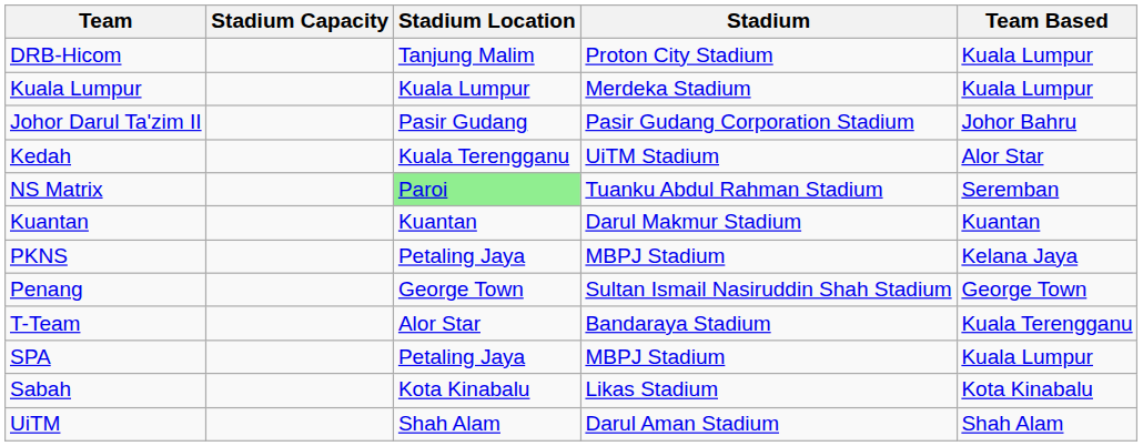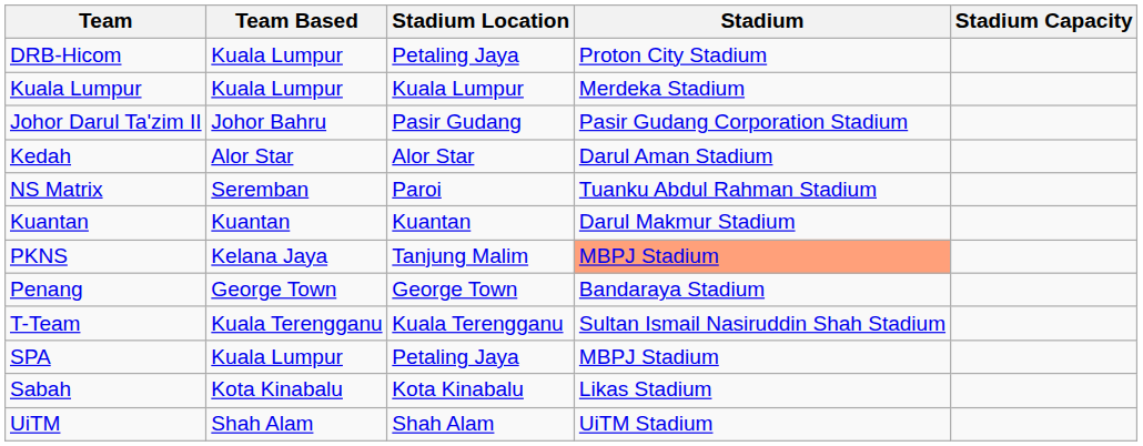 <table class="wikitable sortable" style="text-align: left;">
 <tr>
 <th>Team</th>
-<th>Stadium Capacity</th>
+<th>Team Based</th>
 <th>Stadium Location</th>
 <th>Stadium</th>
-<th>Team Based</th>
+<th>Stadium Capacity</th>
 </tr>
 <tr>
 <td><a href='#'>DRB-Hicom</a></td>
+<td><a href='#'>Kuala Lumpur</a></td>
+<td><a href='#'>Petaling Jaya</a></td>
+<td><a href='#'>Proton City Stadium</a></td>
 <td></td>
-<td><a href='#'>Tanjung Malim</a></td>
-<td><a href='#'>Proton City Stadium</a></td>
-<td><a href='#'>Kuala Lumpur</a></td>
 </tr>
 <tr>
 <td><a href='#'>Kuala Lumpur</a></td>
-<td></td>
+<td><a href='#'>Kuala Lumpur</a></td>
 <td><a href='#'>Kuala Lumpur</a></td>
 <td><a href='#'>Merdeka Stadium</a></td>
-<td><a href='#'>Kuala Lumpur</a></td>
+<td></td>
 </tr>
 <tr>
 <td><a href='#'>Johor Darul Ta'zim II</a></td>
-<td></td>
+<td><a href='#'>Johor Bahru</a></td>
 <td><a href='#'>Pasir Gudang</a></td>
 <td><a href='#'>Pasir Gudang Corporation Stadium</a></td>
-<td><a href='#'>Johor Bahru</a></td>
+<td></td>
 </tr>
 <tr>
 <td><a href='#'>Kedah</a></td>
+<td><a href='#'>Alor Star</a></td>
+<td><a href='#'>Alor Star</a></td>
+<td><a href='#'>Darul Aman Stadium</a></td>
 <td></td>
-<td><a href='#'>Kuala Terengganu</a></td>
-<td><a href='#'>UiTM Stadium</a></td>
-<td><a href='#'>Alor Star</a></td>
 </tr>
 <tr>
 <td><a href='#'>NS Matrix</a></td>
+<td><a href='#'>Seremban</a></td>
+<td><a href='#'>Paroi</a></td>
+<td><a href='#'>Tuanku Abdul Rahman Stadium</a></td>
 <td></td>
-<td style="background: lightgreen;"><a href='#'>Paroi</a></td>
-<td><a href='#'>Tuanku Abdul Rahman Stadium</a></td>
-<td><a href='#'>Seremban</a></td>
 </tr>
 <tr>
 <td><a href='#'>Kuantan</a></td>
-<td></td>
+<td><a href='#'>Kuantan</a></td>
 <td><a href='#'>Kuantan</a></td>
 <td><a href='#'>Darul Makmur Stadium</a></td>
-<td><a href='#'>Kuantan</a></td>
+<td></td>
 </tr>
 <tr>
 <td><a href='#'>PKNS</a></td>
+<td><a href='#'>Kelana Jaya</a></td>
+<td><a href='#'>Tanjung Malim</a></td>
+<td style="background: lightsalmon;"><a href='#'>MBPJ Stadium</a></td>
 <td></td>
-<td><a href='#'>Petaling Jaya</a></td>
-<td><a href='#'>MBPJ Stadium</a></td>
-<td><a href='#'>Kelana Jaya</a></td>
 </tr>
 <tr>
 <td><a href='#'>Penang</a></td>
+<td><a href='#'>George Town</a></td>
+<td><a href='#'>George Town</a></td>
+<td><a href='#'>Bandaraya Stadium</a></td>
 <td></td>
-<td><a href='#'>George Town</a></td>
-<td><a href='#'>Sultan Ismail Nasiruddin Shah Stadium</a></td>
-<td><a href='#'>George Town</a></td>
 </tr>
 <tr>
 <td><a href='#'>T-Team</a></td>
+<td><a href='#'>Kuala Terengganu</a></td>
+<td><a href='#'>Kuala Terengganu</a></td>
+<td><a href='#'>Sultan Ismail Nasiruddin Shah Stadium</a></td>
 <td></td>
-<td><a href='#'>Alor Star</a></td>
-<td><a href='#'>Bandaraya Stadium</a></td>
-<td><a href='#'>Kuala Terengganu</a></td>
 </tr>
 <tr>
 <td><a href='#'>SPA</a></td>
-<td></td>
+<td><a href='#'>Kuala Lumpur</a></td>
 <td><a href='#'>Petaling Jaya</a></td>
 <td><a href='#'>MBPJ Stadium</a></td>
-<td><a href='#'>Kuala Lumpur</a></td>
+<td></td>
 </tr>
 <tr>
 <td><a href='#'>Sabah</a></td>
-<td></td>
+<td><a href='#'>Kota Kinabalu</a></td>
 <td><a href='#'>Kota Kinabalu</a></td>
 <td><a href='#'>Likas Stadium</a></td>
-<td><a href='#'>Kota Kinabalu</a></td>
+<td></td>
 </tr>
 <tr>
 <td><a href='#'>UiTM</a></td>
+<td><a href='#'>Shah Alam</a></td>
+<td><a href='#'>Shah Alam</a></td>
+<td><a href='#'>UiTM Stadium</a></td>
 <td></td>
-<td><a href='#'>Shah Alam</a></td>
-<td><a href='#'>Darul Aman Stadium</a></td>
-<td><a href='#'>Shah Alam</a></td>
 </tr>
 </table>
